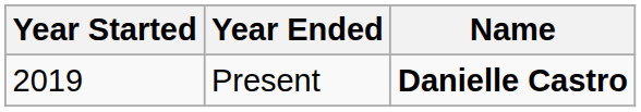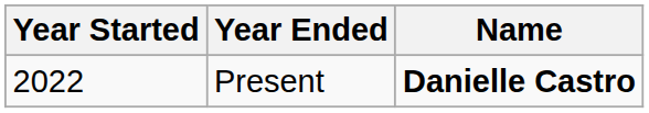 <table class="wikitable">
 <tr>
 <th>Year Started</th>
 <th>Year Ended</th>
 <th>Name</th>
 </tr>
 <tr>
-<td>2019</td>
+<td>2022</td>
 <td>Present</td>
 <td><strong>Danielle Castro</strong></td>
 </tr>
 </table>
